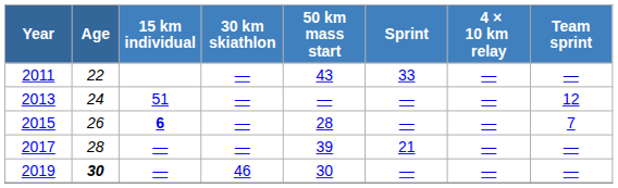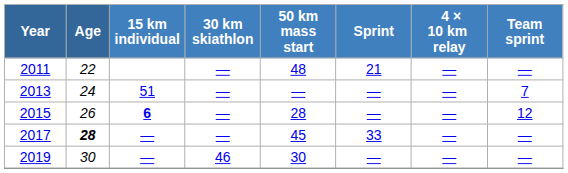 <table class="wikitable" style="font-size:95%; text-align:center; border:grey solid 1px; border-collapse:collapse; background:#ffffff;">
 <tr>
 <th style="background-color:#369; color:white; width:60px;"> Year </th>
 <th style="background-color:#369; color:white; width:40px;"> Age </th>
 <th style="background-color:#4180be; color:white; width:75px;"> 15 km <br>individual</th>
 <th style="background-color:#4180be; color:white; width:75px;"> 30 km <br> skiathlon </th>
 <th style="background-color:#4180be; color:white; width:75px;"> 50 km <br>mass start</th>
 <th style="background-color:#4180be; color:white; width:75px;"> Sprint </th>
 <th style="background-color:#4180be; color:white; width:75px;"> 4 × 10 km <br> relay </th>
 <th style="background-color:#4180be; color:white; width:75px;"> Team <br> sprint </th>
 </tr>
 <tr>
 <td><a href='#'>2011</a></td>
 <td><em>22</em></td>
 <td><a href='#'></a></td>
 <td><a href='#'>—</a></td>
-<td><a href='#'>43</a></td>
-<td><a href='#'>33</a></td>
+<td><a href='#'>48</a></td>
+<td><a href='#'>21</a></td>
 <td><a href='#'>—</a></td>
 <td><a href='#'>—</a></td>
 </tr>
 <tr>
 <td><a href='#'>2013</a></td>
 <td><em>24</em></td>
 <td><a href='#'>51</a></td>
 <td><a href='#'>—</a></td>
 <td><a href='#'>—</a></td>
 <td><a href='#'>—</a></td>
 <td><a href='#'>—</a></td>
-<td><a href='#'>12</a></td>
+<td><a href='#'>7</a></td>
 </tr>
 <tr>
 <td><a href='#'>2015</a></td>
 <td><em>26</em></td>
 <td><strong><a href='#'>6</a></strong></td>
 <td><a href='#'>—</a></td>
 <td><a href='#'>28</a></td>
 <td><a href='#'>—</a></td>
 <td><a href='#'>—</a></td>
-<td><a href='#'>7</a></td>
+<td><a href='#'>12</a></td>
 </tr>
 <tr>
 <td><a href='#'>2017</a></td>
-<td><em>28</em></td>
+<td><strong><em>28</em></strong></td>
 <td><a href='#'>—</a></td>
 <td><a href='#'>—</a></td>
-<td><a href='#'>39</a></td>
-<td><a href='#'>21</a></td>
+<td><a href='#'>45</a></td>
+<td><a href='#'>33</a></td>
 <td><a href='#'>—</a></td>
 <td><a href='#'>—</a></td>
 </tr>
 <tr>
 <td><a href='#'>2019</a></td>
-<td><strong><em>30</em></strong></td>
+<td><em>30</em></td>
 <td><a href='#'>—</a></td>
 <td><a href='#'>46</a></td>
 <td><a href='#'>30</a></td>
 <td><a href='#'>—</a></td>
 <td><a href='#'>—</a></td>
 <td><a href='#'>—</a></td>
 </tr>
 <tr>
 </tr>
 </table>
